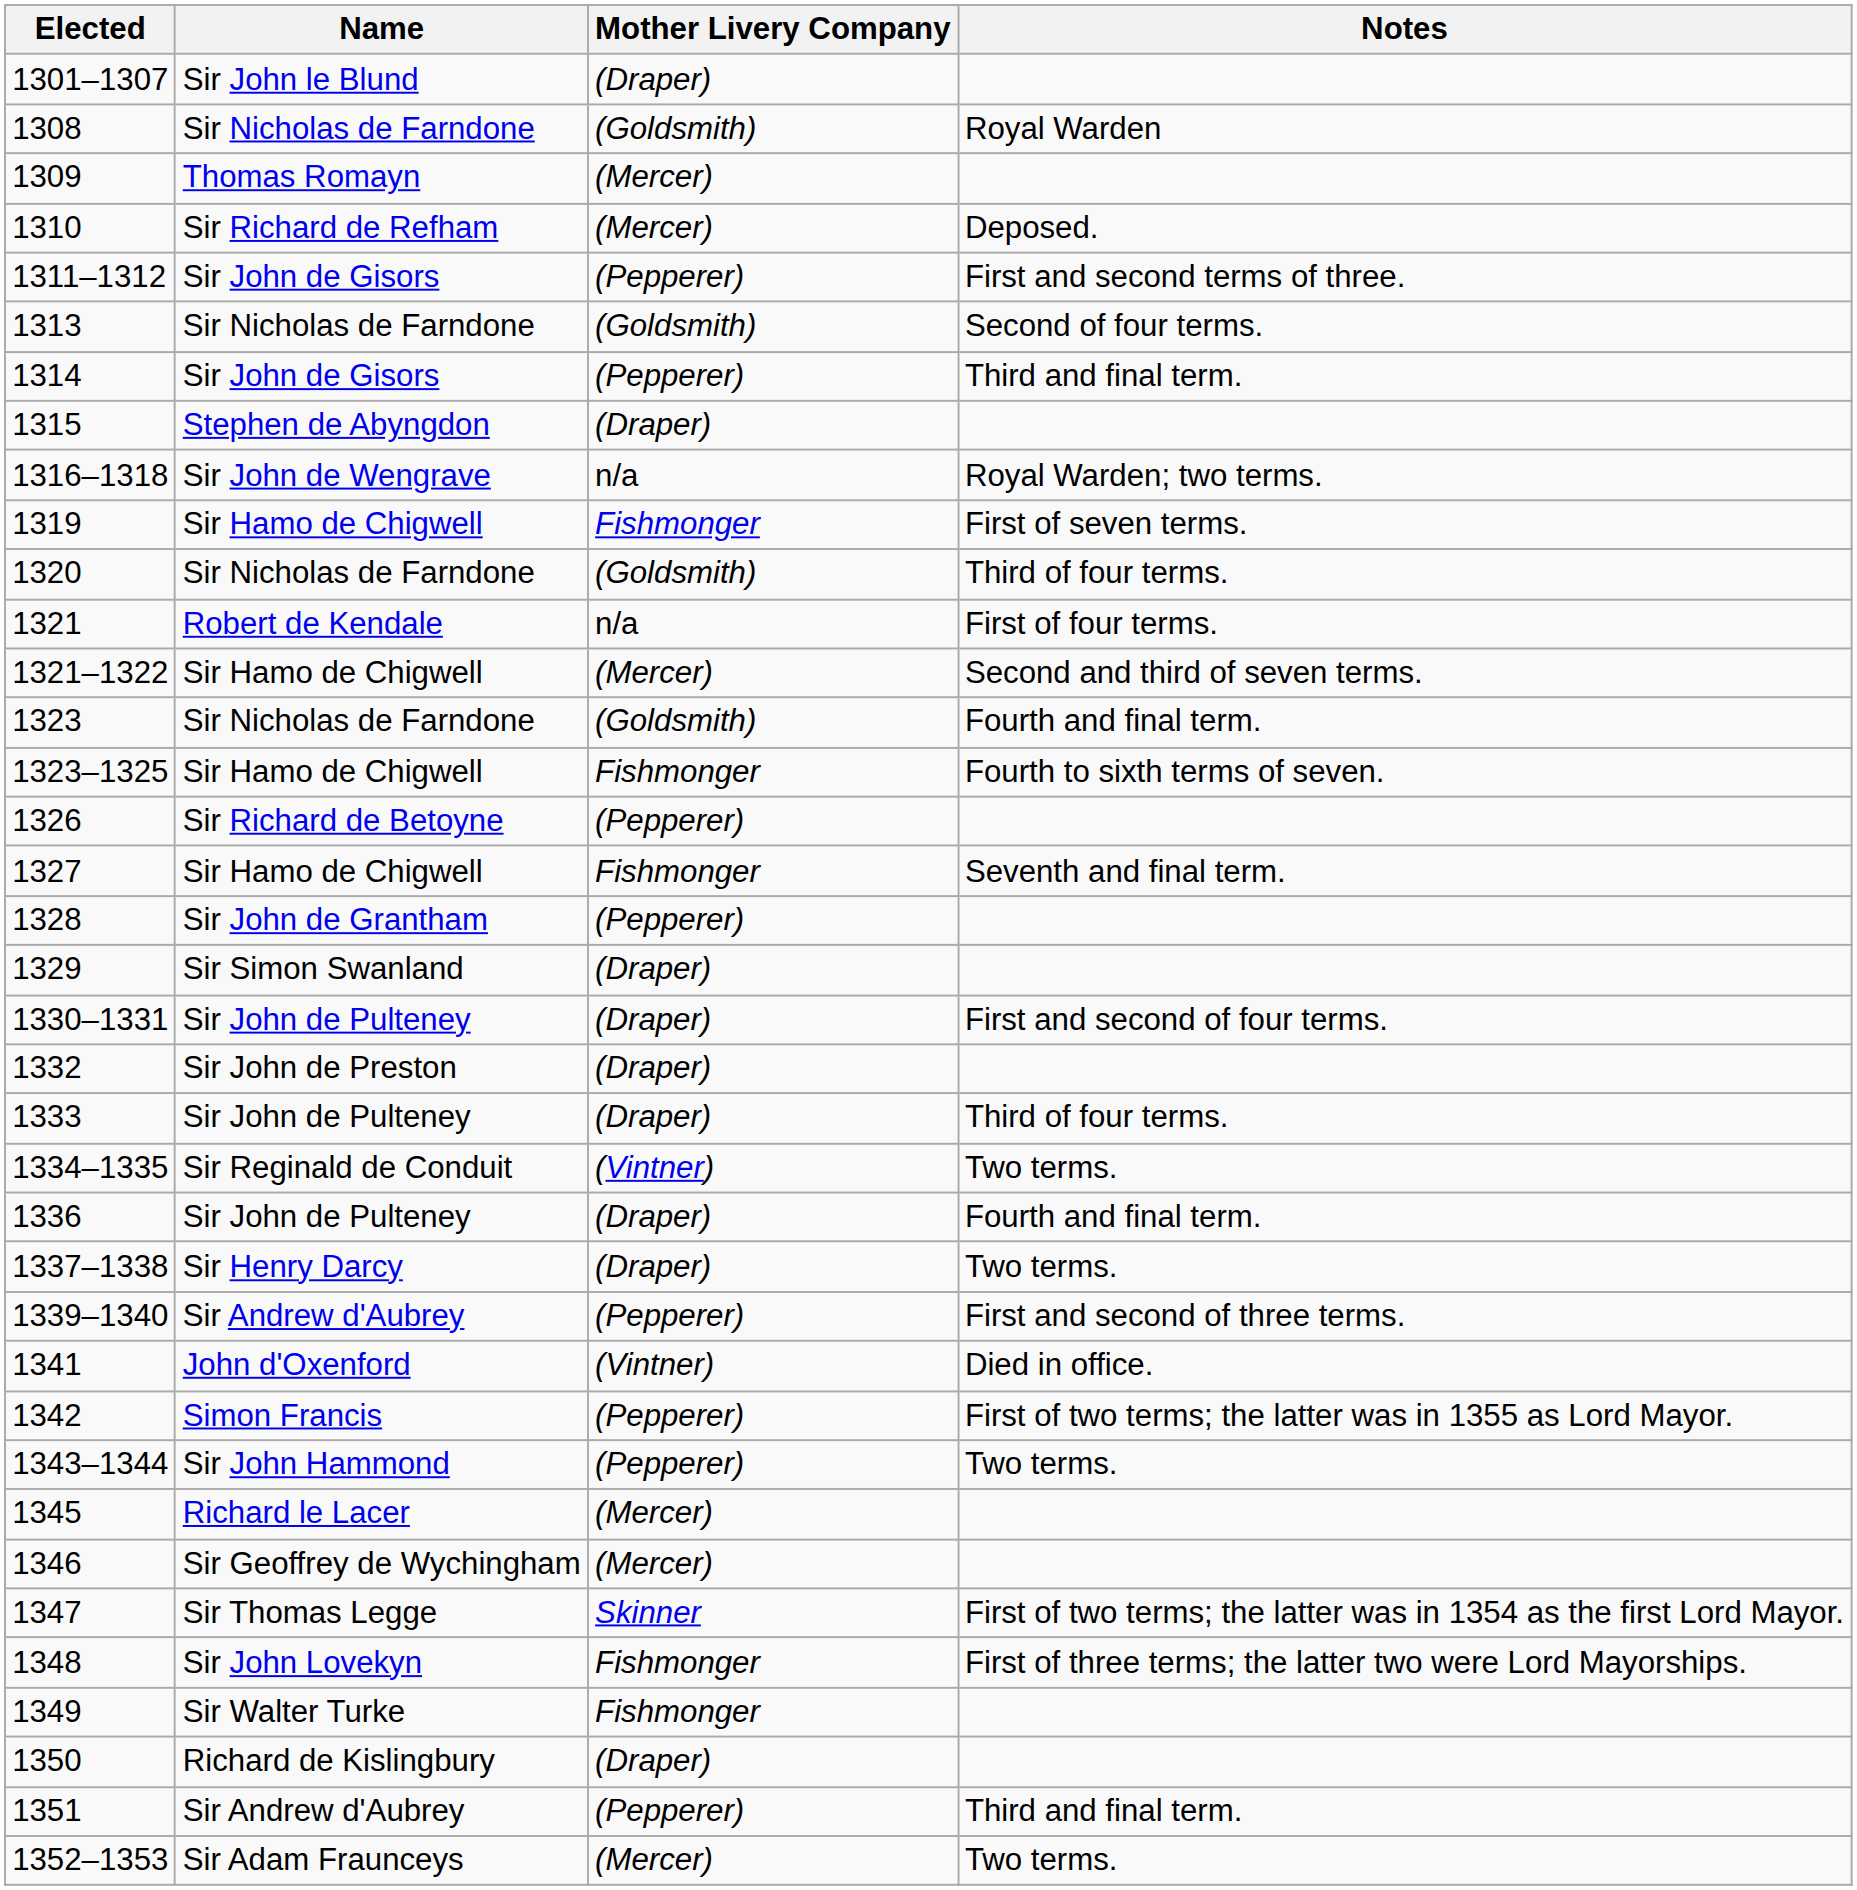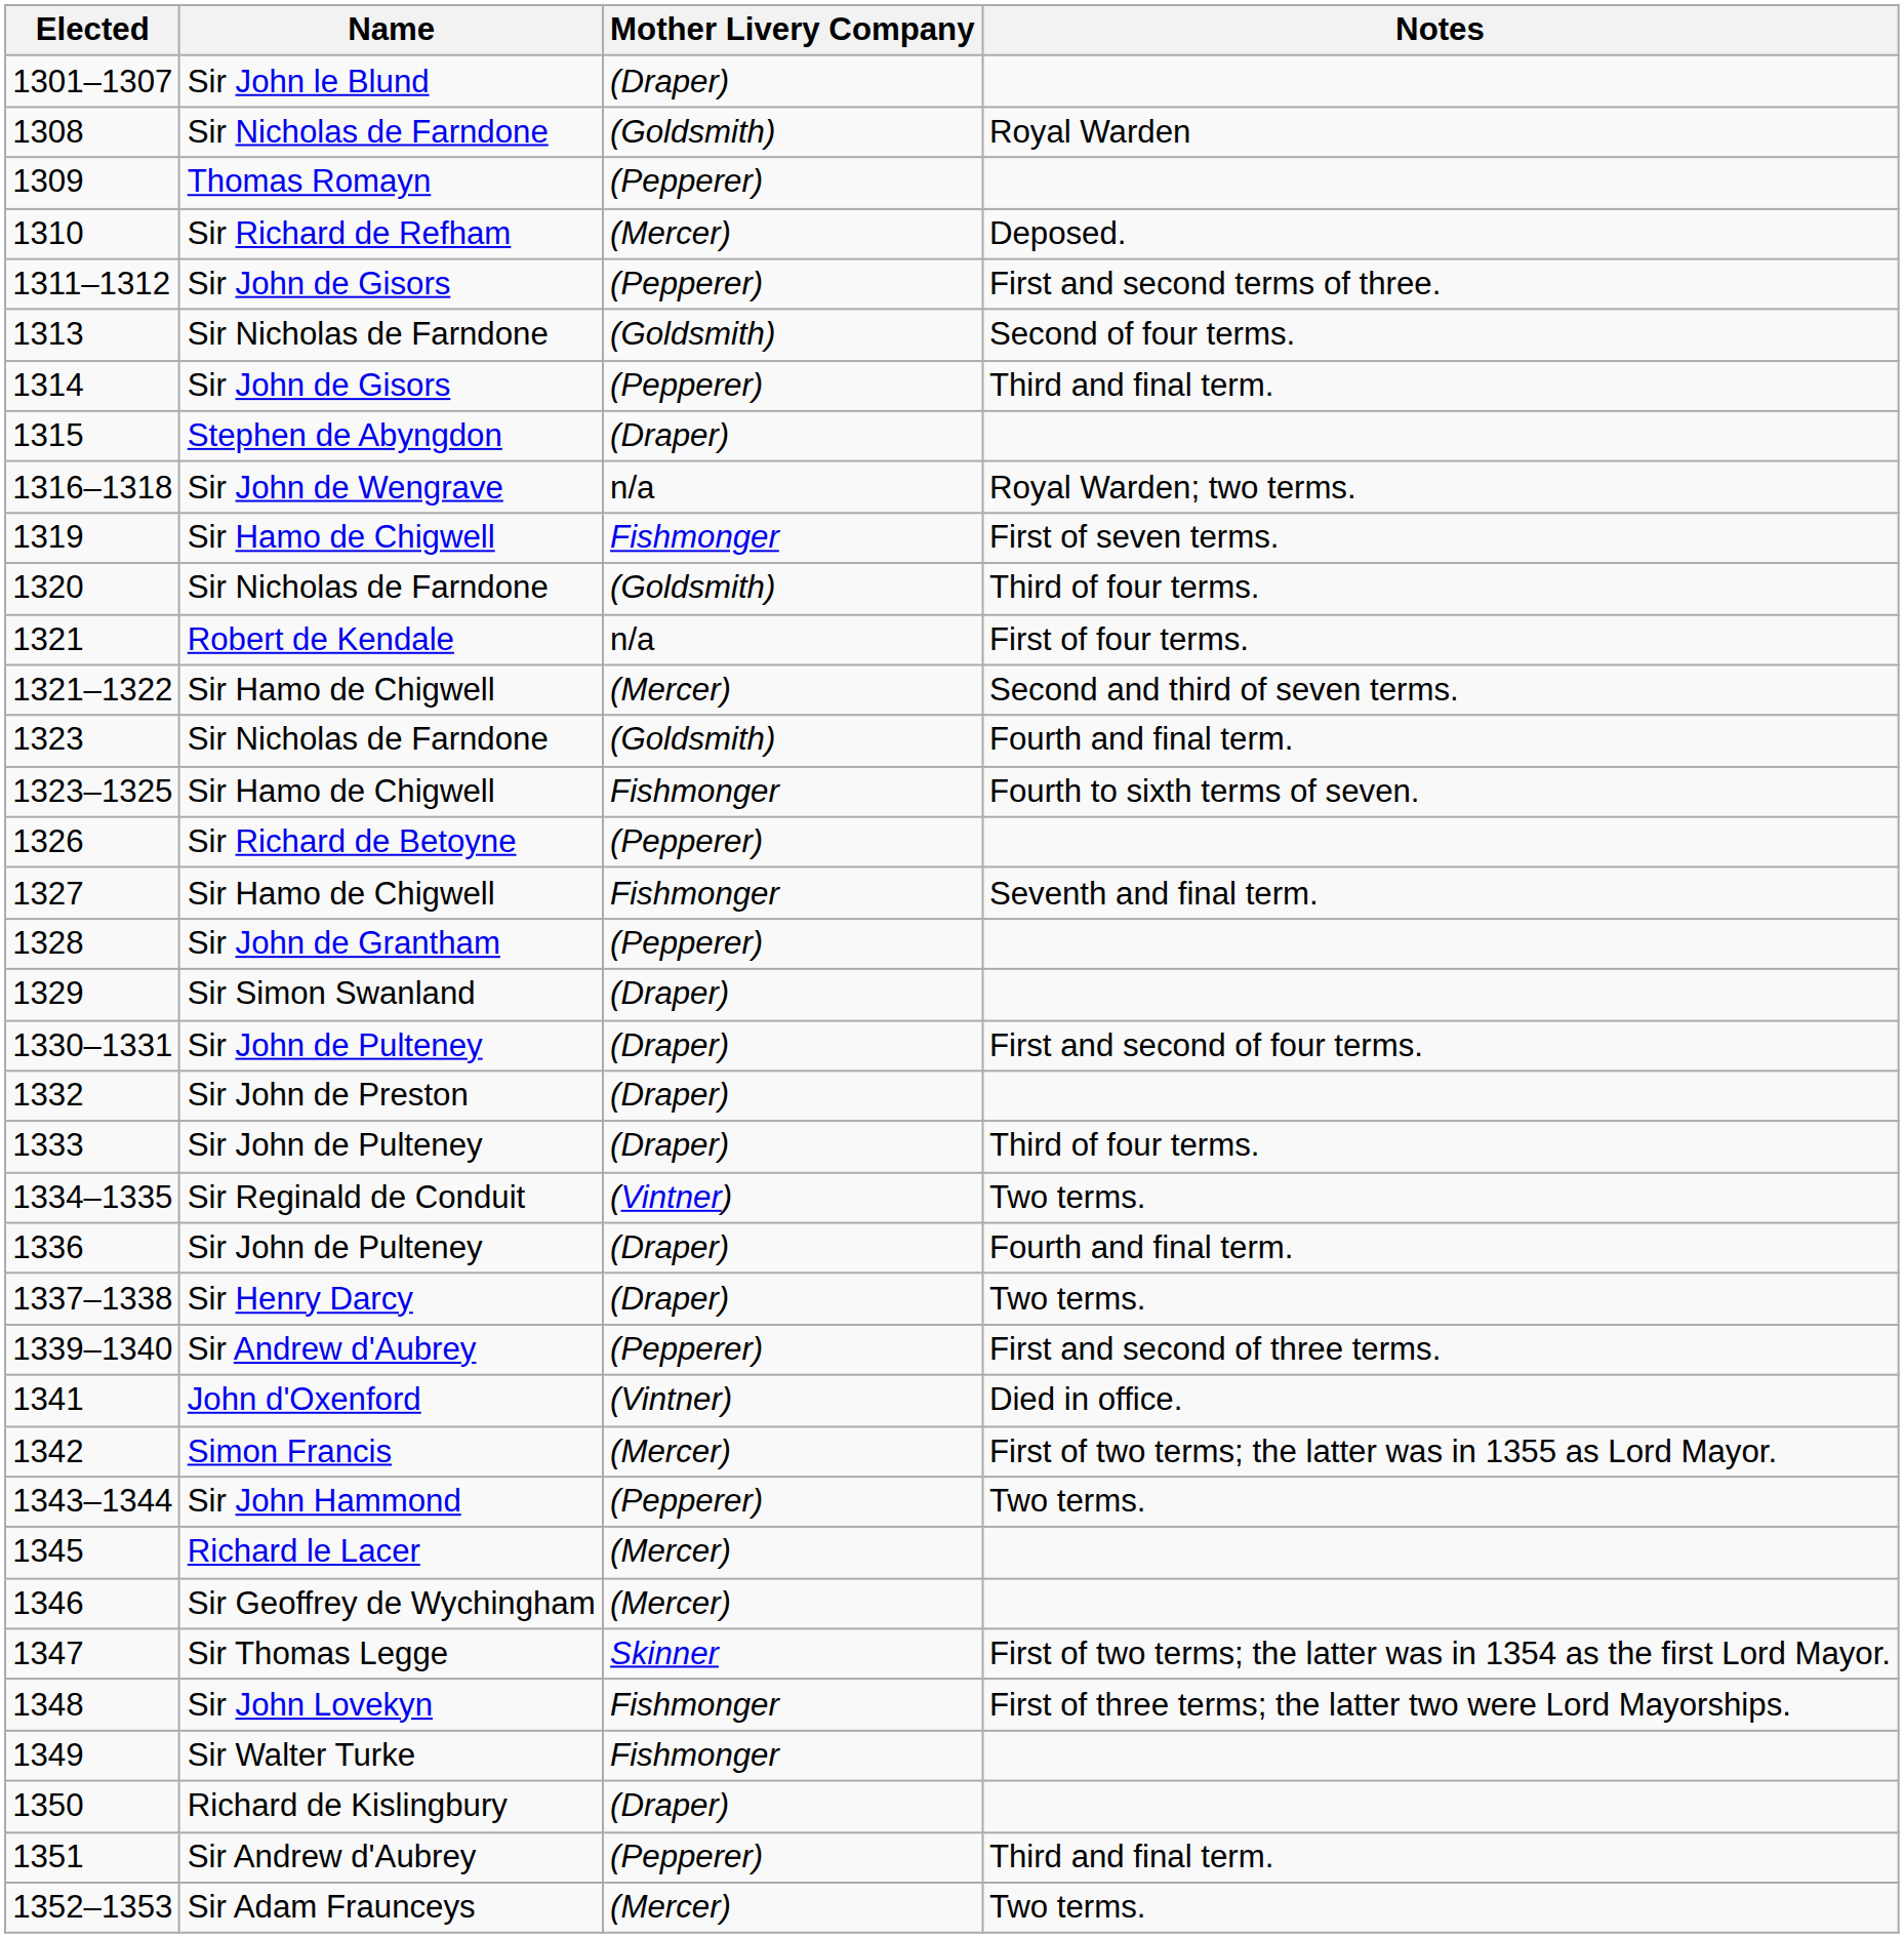 <table class="wikitable sortable mw-collapsible">
 <tr>
 <th>Elected</th>
 <th>Name</th>
 <th>Mother Livery Company</th>
 <th>Notes</th>
 </tr>
 <tr>
 <td>1301–1307</td>
 <td>Sir <a href='#'>John le Blund</a></td>
 <td><em>(Draper)</em></td>
 </tr>
 <tr>
 <td>1308</td>
 <td>Sir <a href='#'>Nicholas de Farndone</a></td>
 <td><em>(Goldsmith)</em></td>
 <td>Royal Warden</td>
 </tr>
 <tr>
 <td>1309</td>
 <td><a href='#'>Thomas Romayn</a></td>
-<td><em>(Mercer)</em></td>
+<td><em>(Pepperer)</em></td>
 </tr>
 <tr>
 <td>1310</td>
 <td>Sir <a href='#'>Richard de Refham</a></td>
 <td><em>(Mercer)</em></td>
 <td>Deposed.</td>
 </tr>
 <tr>
 <td>1311–1312</td>
 <td>Sir <a href='#'>John de Gisors</a></td>
 <td><em>(Pepperer)</em></td>
 <td>First and second terms of three.</td>
 </tr>
 <tr>
 <td>1313</td>
 <td>Sir Nicholas de Farndone</td>
 <td><em>(Goldsmith)</em></td>
 <td>Second of four terms.</td>
 </tr>
 <tr>
 <td>1314</td>
 <td>Sir <a href='#'>John de Gisors</a></td>
 <td><em>(Pepperer)</em></td>
 <td>Third and final term.</td>
 </tr>
 <tr>
 <td>1315</td>
 <td><a href='#'>Stephen de Abyngdon</a></td>
 <td><em>(Draper)</em></td>
 <td></td>
 </tr>
 <tr>
 <td>1316–1318</td>
 <td>Sir <a href='#'>John de Wengrave</a></td>
 <td>n/a</td>
 <td>Royal Warden; two terms.</td>
 </tr>
 <tr>
 <td>1319</td>
 <td>Sir <a href='#'>Hamo de Chigwell</a></td>
 <td><em><a href='#'>Fishmonger</a></em></td>
 <td>First of seven terms.</td>
 </tr>
 <tr>
 <td>1320</td>
 <td>Sir Nicholas de Farndone</td>
 <td><em>(Goldsmith)</em></td>
 <td>Third of four terms.</td>
 </tr>
 <tr>
 <td>1321</td>
 <td><a href='#'>Robert de Kendale</a></td>
 <td>n/a</td>
 <td>First of four terms.</td>
 </tr>
 <tr>
 <td>1321–1322</td>
 <td>Sir Hamo de Chigwell</td>
 <td><em>(Mercer)</em></td>
 <td>Second and third of seven terms.</td>
 </tr>
 <tr>
 <td>1323</td>
 <td>Sir Nicholas de Farndone</td>
 <td><em>(Goldsmith)</em></td>
 <td>Fourth and final term.</td>
 </tr>
 <tr>
 <td>1323–1325</td>
 <td>Sir Hamo de Chigwell</td>
 <td><em>Fishmonger</em></td>
 <td>Fourth to sixth terms of seven.</td>
 </tr>
 <tr>
 <td>1326</td>
 <td>Sir <a href='#'>Richard de Betoyne</a></td>
 <td><em>(Pepperer)</em></td>
 <td></td>
 </tr>
 <tr>
 <td>1327</td>
 <td>Sir Hamo de Chigwell</td>
 <td><em>Fishmonger</em></td>
 <td>Seventh and final term.</td>
 </tr>
 <tr>
 <td>1328</td>
 <td>Sir <a href='#'>John de Grantham</a></td>
 <td><em>(Pepperer)</em></td>
 <td></td>
 </tr>
 <tr>
 <td>1329</td>
 <td>Sir Simon Swanland</td>
 <td><em>(Draper)</em></td>
 <td></td>
 </tr>
 <tr>
 <td>1330–1331</td>
 <td>Sir <a href='#'>John de Pulteney</a></td>
 <td><em>(Draper)</em></td>
 <td>First and second of four terms.</td>
 </tr>
 <tr>
 <td>1332</td>
 <td>Sir John de Preston</td>
 <td><em>(Draper)</em></td>
 <td></td>
 </tr>
 <tr>
 <td>1333</td>
 <td>Sir John de Pulteney</td>
 <td><em>(Draper)</em></td>
 <td>Third of four terms.</td>
 </tr>
 <tr>
 <td>1334–1335</td>
 <td>Sir Reginald de Conduit</td>
 <td><em>(<a href='#'>Vintner</a>)</em></td>
 <td>Two terms.</td>
 </tr>
 <tr>
 <td>1336</td>
 <td>Sir John de Pulteney</td>
 <td><em>(Draper)</em></td>
 <td>Fourth and final term.</td>
 </tr>
 <tr>
 <td>1337–1338</td>
 <td>Sir <a href='#'>Henry Darcy</a></td>
 <td><em>(Draper)</em></td>
 <td>Two terms.</td>
 </tr>
 <tr>
 <td>1339–1340</td>
 <td>Sir <a href='#'>Andrew d'Aubrey</a></td>
 <td><em>(Pepperer)</em></td>
 <td>First and second of three terms.</td>
 </tr>
 <tr>
 <td>1341</td>
 <td><a href='#'>John d'Oxenford</a></td>
 <td><em>(Vintner)</em></td>
 <td>Died in office.</td>
 </tr>
 <tr>
 <td>1342</td>
 <td><a href='#'>Simon Francis</a></td>
-<td><em>(Pepperer)</em></td>
+<td><em>(Mercer)</em></td>
 <td>First of two terms; the latter was in 1355 as Lord Mayor.</td>
 </tr>
 <tr>
 <td>1343–1344</td>
 <td>Sir <a href='#'>John Hammond</a></td>
 <td><em>(Pepperer)</em></td>
 <td>Two terms.</td>
 </tr>
 <tr>
 <td>1345</td>
 <td><a href='#'>Richard le Lacer</a></td>
 <td><em>(Mercer)</em></td>
 <td></td>
 </tr>
 <tr>
 <td>1346</td>
 <td>Sir Geoffrey de Wychingham</td>
 <td><em>(Mercer)</em></td>
 <td></td>
 </tr>
 <tr>
 <td>1347</td>
 <td>Sir Thomas Legge</td>
 <td><em><a href='#'>Skinner</a></em></td>
 <td>First of two terms; the latter was in 1354 as the first Lord Mayor.</td>
 </tr>
 <tr>
 <td>1348</td>
 <td>Sir <a href='#'>John Lovekyn</a></td>
 <td><em>Fishmonger</em></td>
 <td>First of three terms; the latter two were Lord Mayorships.</td>
 </tr>
 <tr>
 <td>1349</td>
 <td>Sir Walter Turke</td>
 <td><em>Fishmonger</em></td>
 <td></td>
 </tr>
 <tr>
 <td>1350</td>
 <td>Richard de Kislingbury</td>
 <td><em>(Draper)</em></td>
 <td></td>
 </tr>
 <tr>
 <td>1351</td>
 <td>Sir Andrew d'Aubrey</td>
 <td><em>(Pepperer)</em></td>
 <td>Third and final term.</td>
 </tr>
 <tr>
 <td>1352–1353</td>
 <td>Sir Adam Fraunceys</td>
 <td><em>(Mercer)</em></td>
 <td>Two terms.</td>
 </tr>
 </table>
